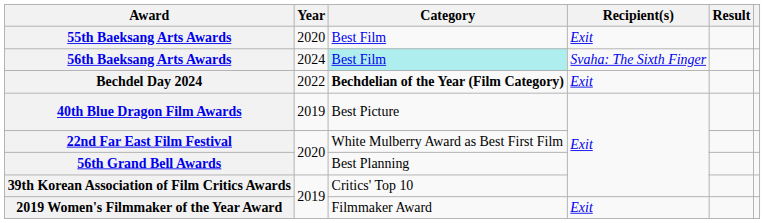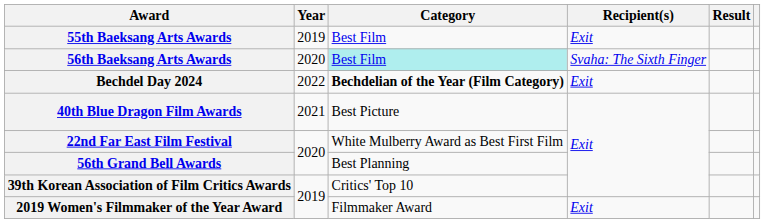 <table class="wikitable plainrowheaders sortable">
 <tr>
 <th scope="col">Award</th>
 <th scope="col">Year</th>
 <th scope="col">Category</th>
 <th scope="col">Recipient(s)</th>
 <th scope="col">Result</th>
 <th scope="col" class="unsortable"></th>
 </tr>
 <tr>
 <th scope="row"><a href='#'>55th Baeksang Arts Awards</a></th>
-<td>2020</td>
+<td>2019</td>
 <td><a href='#'>Best Film</a></td>
 <td><em><a href='#'>Exit</a></em></td>
 <td></td>
 <td></td>
 </tr>
 <tr>
 <th scope="row"><a href='#'>56th Baeksang Arts Awards</a></th>
-<td>2024</td>
+<td>2020</td>
 <td style="background: paleturquoise;"><a href='#'>Best Film</a></td>
 <td><em><a href='#'>Svaha: The Sixth Finger</a></em></td>
 <td></td>
 <td></td>
 </tr>
 <tr>
 <th scope="row">Bechdel Day 2024</th>
 <td style="text-align:center">2022</td>
 <td><strong>Bechdelian of the Year (Film Category)</strong></td>
 <td><em><a href='#'>Exit</a></em></td>
 <td></td>
 <td style="text-align:center"></td>
 </tr>
 <tr>
 <th scope="row"><a href='#'>40th Blue Dragon Film Awards</a></th>
-<td>2019</td>
+<td>2021</td>
 <td>Best Picture</td>
 <td rowspan="4"><em><a href='#'>Exit</a></em></td>
 <td></td>
 <td><br><br></td>
 </tr>
 <tr>
 <th scope="row"><a href='#'>22nd Far East Film Festival</a></th>
 <td rowspan="2">2020</td>
 <td>White Mulberry Award as Best First Film</td>
 <td></td>
 <td></td>
 </tr>
 <tr>
 <th scope="row"><a href='#'>56th Grand Bell Awards</a></th>
 <td>Best Planning</td>
 <td></td>
 <td></td>
 </tr>
 <tr>
 <th scope="row">39th Korean Association of Film Critics Awards</th>
 <td rowspan="2">2019</td>
 <td>Critics' Top 10</td>
 <td></td>
 <td></td>
 </tr>
 <tr>
 <th scope="row">2019 Women's Filmmaker of the Year Award</th>
 <td>Filmmaker Award</td>
 <td><em><a href='#'>Exit</a></em></td>
 <td></td>
 <td></td>
 </tr>
 </table>
